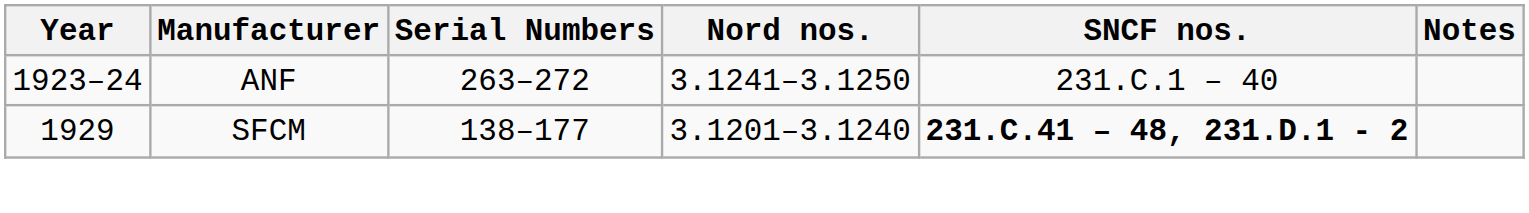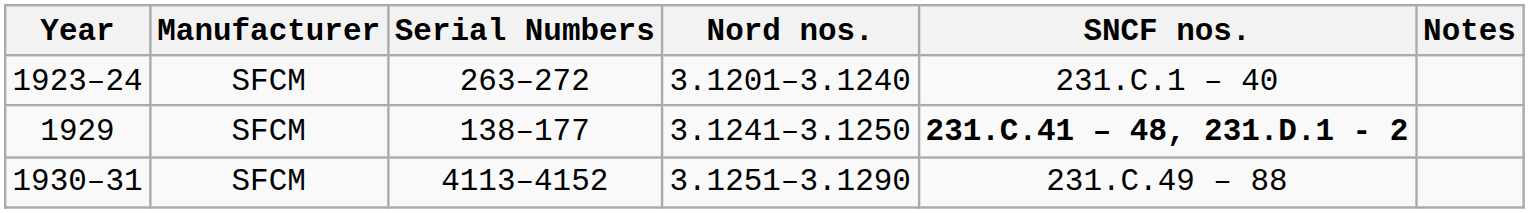 <table class=wikitable style=text-align:center>
 <tr>
 <th>Year</th>
 <th>Manufacturer</th>
 <th>Serial Numbers</th>
 <th>Nord nos.</th>
 <th>SNCF nos.</th>
 <th>Notes</th>
 </tr>
 <tr>
 <td>1923–24</td>
-<td>ANF</td>
+<td>SFCM</td>
 <td>263–272</td>
-<td>3.1241–3.1250</td>
+<td>3.1201–3.1240</td>
 <td>231.C.1 – 40</td>
 <td align=left></td>
 </tr>
 <tr>
 <td>1929</td>
 <td>SFCM</td>
 <td>138–177</td>
-<td>3.1201–3.1240</td>
+<td>3.1241–3.1250</td>
 <td><strong>231.C.41 – 48, 231.D.1 - 2</strong></td>
 <td align=left></td>
 </tr>
+<tr>
+<td>1930–31</td>
+<td>SFCM</td>
+<td>4113–4152</td>
+<td>3.1251–3.1290</td>
+<td>231.C.49 – 88</td>
+<td align=left></td>
+</tr>
 </table>
